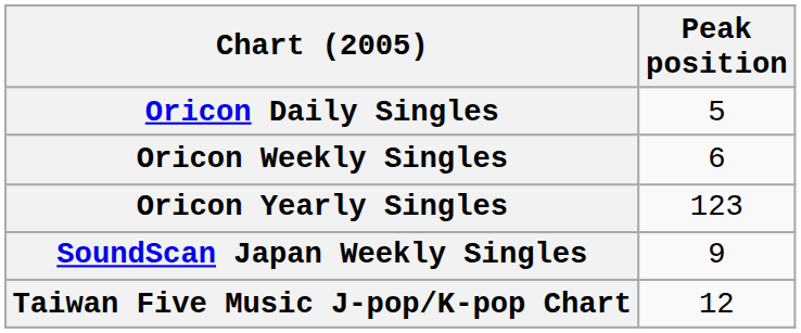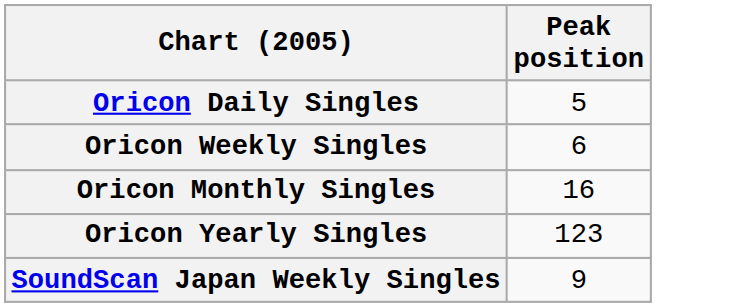 <table class="wikitable sortable plainrowheaders">
 <tr>
 <th scope="col">Chart (2005)</th>
 <th scope="col">Peak<br>position</th>
 </tr>
 <tr>
 <th scope="row"><a href='#'>Oricon</a> Daily Singles</th>
 <td align="center">5</td>
 </tr>
 <tr>
 <th scope="row">Oricon Weekly Singles</th>
 <td align="center">6</td>
 </tr>
 <tr>
+<th scope="row">Oricon Monthly Singles</th>
+<td align="center">16</td>
+</tr>
+<tr>
 <th scope="row">Oricon Yearly Singles</th>
 <td align="center">123</td>
 </tr>
 <tr>
 <th scope="row"><a href='#'>SoundScan</a> Japan Weekly Singles</th>
 <td align="center">9</td>
 </tr>
-<tr>
-<th scope="row">Taiwan Five Music J-pop/K-pop Chart</th>
-<td align="center">12</td>
-</tr>
 </table>
